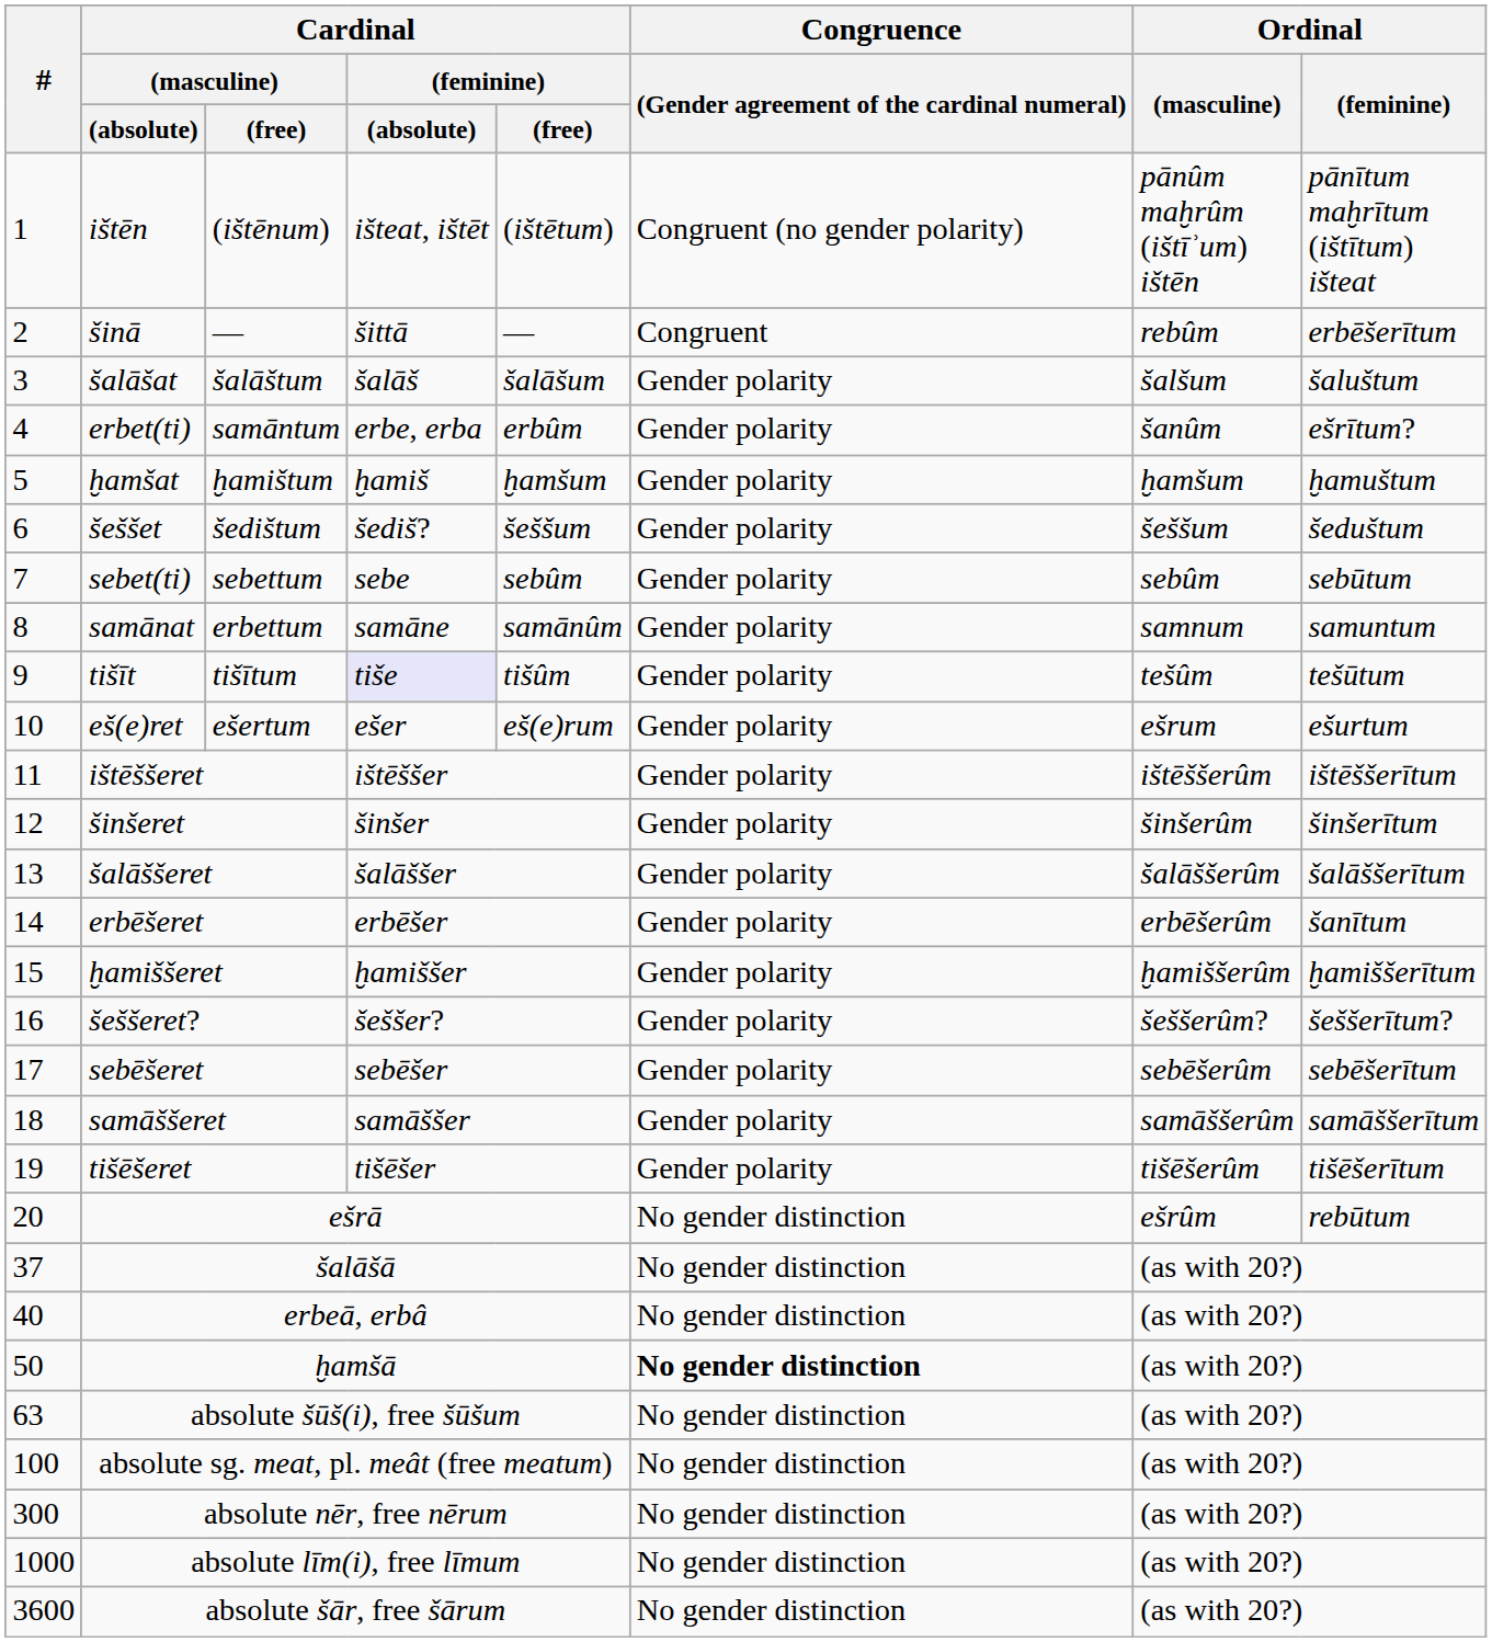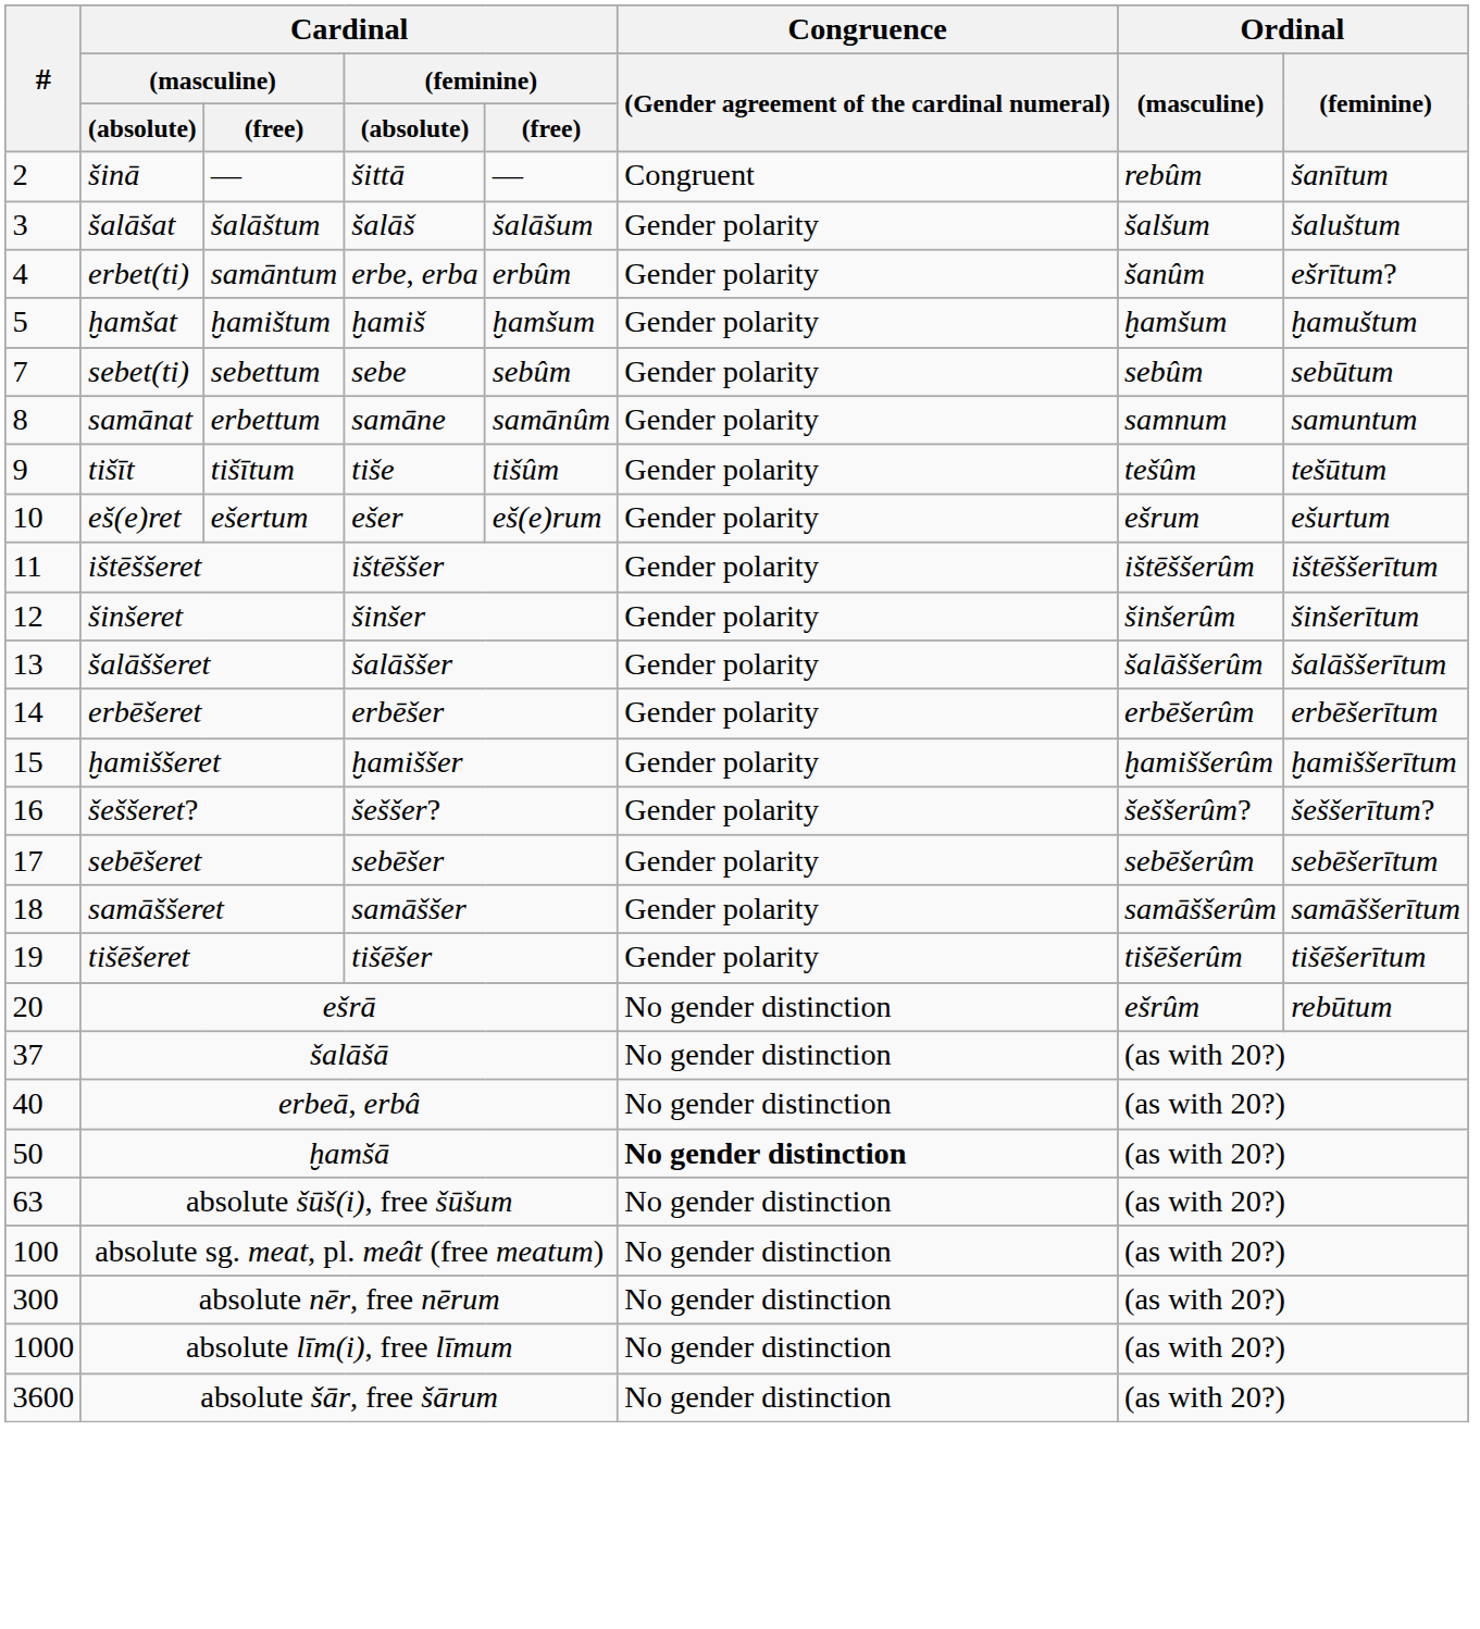 <table class="wikitable" align="center">
 <tr>
 <th rowspan=3>#</th>
 <th colspan=4>Cardinal</th>
 <th>Congruence</th>
 <th colspan=2>Ordinal</th>
 </tr>
 <tr>
 <th colspan=2><small>(masculine)</small></th>
 <th colspan=2><small>(feminine)</small></th>
 <th rowspan=2><small>(Gender agreement of the cardinal numeral)</small></th>
 <th rowspan=2><small>(masculine)</small></th>
 <th rowspan=2><small>(feminine)</small></th>
 </tr>
 <tr>
 <th><small>(absolute)</small></th>
 <th><small>(free)</small></th>
 <th><small>(absolute)</small></th>
 <th><small>(free)</small></th>
 </tr>
 <tr>
-<td align='left'>1</td>
-<td><em>ištēn</em></td>
-<td>(<em>ištēnum</em>)</td>
-<td><em>išteat</em>, <em>ištēt</em></td>
-<td>(<em>ištētum</em>)</td>
-<td>Congruent (no gender polarity)</td>
-<td><em>pānûm</em><br><em>maḫrûm</em><br>(<em>ištīʾum</em>)<br><em>ištēn</em></td>
-<td><em>pānītum</em><br><em>maḫrītum</em><br>(<em>ištītum</em>)<br><em>išteat</em></td>
-</tr>
-<tr>
 <td align='left'>2</td>
 <td><em>šinā</em></td>
 <td>—</td>
 <td><em>šittā</em></td>
 <td>—</td>
 <td>Congruent</td>
 <td><em>rebûm</em></td>
-<td><em>erbēšerītum</em></td>
+<td><em>šanītum</em></td>
 </tr>
 <tr>
 <td align='left'>3</td>
 <td><em>šalāšat</em></td>
 <td><em>šalāštum</em></td>
 <td><em>šalāš</em></td>
 <td><em>šalāšum</em></td>
 <td>Gender polarity</td>
 <td><em>šalšum</em></td>
 <td><em>šaluštum</em></td>
 </tr>
 <tr>
 <td align='left'>4</td>
 <td><em>erbet(ti)</em></td>
 <td><em>samāntum</em></td>
 <td><em>erbe</em>, <em>erba</em></td>
 <td><em>erbûm</em></td>
 <td>Gender polarity</td>
 <td><em>šanûm</em></td>
 <td><em>ešrītum</em>?</td>
 </tr>
 <tr>
 <td align='left'>5</td>
 <td><em>ḫamšat</em></td>
 <td><em>ḫamištum</em></td>
 <td><em>ḫamiš</em></td>
 <td><em>ḫamšum</em></td>
 <td>Gender polarity</td>
 <td><em>ḫamšum</em></td>
 <td><em>ḫamuštum</em></td>
 </tr>
 <tr>
-<td align='left'>6</td>
-<td><em>šeššet</em></td>
-<td><em>šedištum</em></td>
-<td><em>šediš</em>?</td>
-<td><em>šeššum</em></td>
-<td>Gender polarity</td>
-<td><em>šeššum</em></td>
-<td><em>šeduštum</em></td>
-</tr>
-<tr>
 <td align='left'>7</td>
 <td><em>sebet(ti)</em></td>
 <td><em>sebettum</em></td>
 <td><em>sebe</em></td>
 <td><em>sebûm</em></td>
 <td>Gender polarity</td>
 <td><em>sebûm</em></td>
 <td><em>sebūtum</em></td>
 </tr>
 <tr>
 <td align='left'>8</td>
 <td><em>samānat</em></td>
 <td><em>erbettum</em></td>
 <td><em>samāne</em></td>
 <td><em>samānûm</em></td>
 <td>Gender polarity</td>
 <td><em>samnum</em></td>
 <td><em>samuntum</em></td>
 </tr>
 <tr>
 <td align='left'>9</td>
 <td><em>tišīt</em></td>
 <td><em>tišītum</em></td>
-<td style="background: lavender;"><em>tiše</em></td>
+<td><em>tiše</em></td>
 <td><em>tišûm</em></td>
 <td>Gender polarity</td>
 <td><em>tešûm</em></td>
 <td><em>tešūtum</em></td>
 </tr>
 <tr>
 <td align='left'>10</td>
 <td><em>eš(e)ret</em></td>
 <td><em>ešertum</em></td>
 <td><em>ešer</em></td>
 <td><em>eš(e)rum</em></td>
 <td>Gender polarity</td>
 <td><em>ešrum</em></td>
 <td><em>ešurtum</em></td>
 </tr>
 <tr>
 <td align='left'>11</td>
 <td colspan=2><em>ištēššeret</em></td>
 <td colspan=2><em>ištēššer</em></td>
 <td>Gender polarity</td>
 <td><em>ištēššerûm</em></td>
 <td><em>ištēššerītum</em></td>
 </tr>
 <tr>
 <td align='left'>12</td>
 <td colspan=2><em>šinšeret</em></td>
 <td colspan=2><em>šinšer</em></td>
 <td>Gender polarity</td>
 <td><em>šinšerûm</em></td>
 <td><em>šinšerītum</em></td>
 </tr>
 <tr>
 <td align='left'>13</td>
 <td colspan=2><em>šalāššeret</em></td>
 <td colspan=2><em>šalāššer</em></td>
 <td>Gender polarity</td>
 <td><em>šalāššerûm</em></td>
 <td><em>šalāššerītum</em></td>
 </tr>
 <tr>
 <td align='left'>14</td>
 <td colspan=2><em>erbēšeret</em></td>
 <td colspan=2><em>erbēšer</em></td>
 <td>Gender polarity</td>
 <td><em>erbēšerûm</em></td>
-<td><em>šanītum</em></td>
+<td><em>erbēšerītum</em></td>
 </tr>
 <tr>
 <td align='left'>15</td>
 <td colspan=2><em>ḫamiššeret</em></td>
 <td colspan=2><em>ḫamiššer</em></td>
 <td>Gender polarity</td>
 <td><em>ḫamiššerûm</em></td>
 <td><em>ḫamiššerītum</em></td>
 </tr>
 <tr>
 <td align='left'>16</td>
 <td colspan=2><em>šeššeret</em>?</td>
 <td colspan=2><em>šeššer</em>?</td>
 <td>Gender polarity</td>
 <td><em>šeššerûm</em>?</td>
 <td><em>šeššerītum</em>?</td>
 </tr>
 <tr>
 <td align='left'>17</td>
 <td colspan=2><em>sebēšeret</em></td>
 <td colspan=2><em>sebēšer</em></td>
 <td>Gender polarity</td>
 <td><em>sebēšerûm</em></td>
 <td><em>sebēšerītum</em></td>
 </tr>
 <tr>
 <td align='left'>18</td>
 <td colspan=2><em>samāššeret</em></td>
 <td colspan=2><em>samāššer</em></td>
 <td>Gender polarity</td>
 <td><em>samāššerûm</em></td>
 <td><em>samāššerītum</em></td>
 </tr>
 <tr>
 <td align='left'>19</td>
 <td colspan=2><em>tišēšeret</em></td>
 <td colspan=2><em>tišēšer</em></td>
 <td>Gender polarity</td>
 <td><em>tišēšerûm</em></td>
 <td><em>tišēšerītum</em></td>
 </tr>
 <tr>
 <td align='left'>20</td>
 <td colspan='4' align='center'><em>ešrā</em></td>
 <td>No gender distinction</td>
 <td><em>ešrûm</em></td>
 <td><em>rebūtum</em></td>
 </tr>
 <tr>
 <td align='left'>37</td>
 <td colspan='4' align='center'><em>šalāšā</em></td>
 <td>No gender distinction</td>
 <td colspan=2>(as with 20?)</td>
 </tr>
 <tr>
 <td align='left'>40</td>
 <td colspan='4' align='center'><em>erbeā</em>, <em>erbâ</em></td>
 <td>No gender distinction</td>
 <td colspan=2>(as with 20?)</td>
 </tr>
 <tr>
 <td align='left'>50</td>
 <td colspan='4' align='center'><em>ḫamšā</em></td>
 <td><strong>No gender distinction</strong></td>
 <td colspan=2>(as with 20?)</td>
 </tr>
 <tr>
 <td align='left'>63</td>
 <td colspan='4' align='center'>absolute <em>šūš(i)</em>, free <em>šūšum</em></td>
 <td>No gender distinction</td>
 <td colspan=2>(as with 20?)</td>
 </tr>
 <tr>
 <td align='left'>100</td>
 <td colspan='4' align='center'>absolute sg. <em>meat</em>, pl. <em>meât</em> (free <em>meatum</em>)</td>
 <td>No gender distinction</td>
 <td colspan=2>(as with 20?)</td>
 </tr>
 <tr>
 <td align='left'>300</td>
 <td colspan='4' align='center'>absolute <em>nēr</em>, free <em>nērum</em></td>
 <td>No gender distinction</td>
 <td colspan=2>(as with 20?)</td>
 </tr>
 <tr>
 <td align='left'>1000</td>
 <td colspan='4' align='center'>absolute <em>līm(i)</em>, free <em>līmum</em></td>
 <td>No gender distinction</td>
 <td colspan=2>(as with 20?)</td>
 </tr>
 <tr>
 <td align='left'>3600</td>
 <td colspan='4' align='center'>absolute <em>šār</em>, free <em>šārum</em></td>
 <td>No gender distinction</td>
 <td colspan=2>(as with 20?)</td>
 </tr>
 </table>
